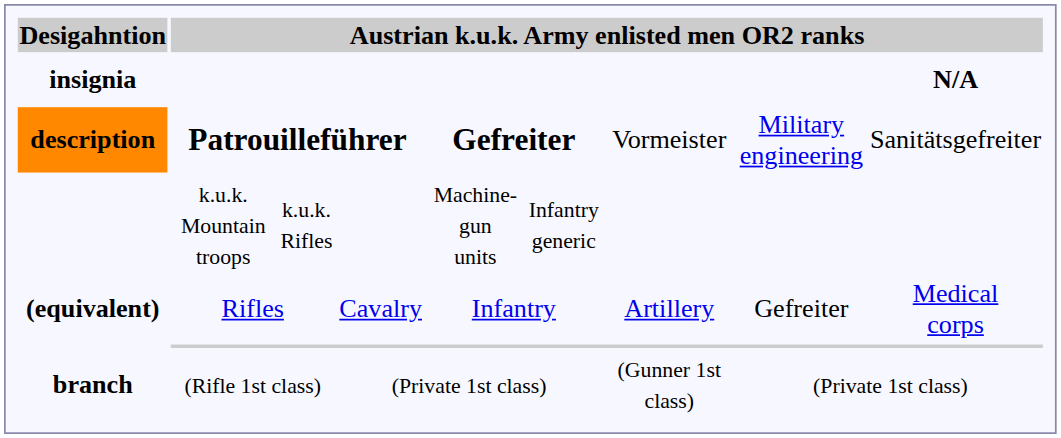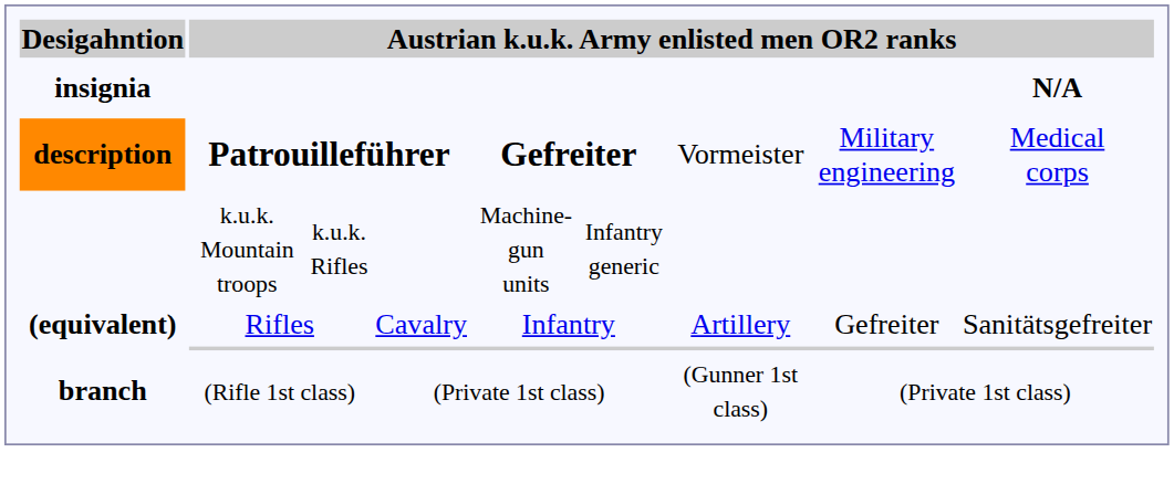 <table style="border:1px solid #8888aa; background-color:#f7f8ff; padding:5px; font-size:95%; margin: 0px 12px 12px 0px;">
 <tr bgcolor="#CCCCCC">
 <th>Desigahntion</th>
 <th colspan=10>Austrian k.u.k. Army enlisted men OR2 ranks</th>
 </tr>
 <tr align="center">
 <th></th>
 <th rowspan=3></th>
 <th rowspan=3></th>
 <th rowspan=3></th>
 <th rowspan=3></th>
 <th rowspan=3></th>
 <th rowspan=3></th>
 <th rowspan=3></th>
 <th rowspan=3  style="vertical-align: middle">N/A</th>
 </tr>
 <tr align="center">
 <th rowspan=1>insignia</th>
 </tr>
 <tr align="center">
 <th></th>
 </tr>
 <tr align="center">
 <th style="background:#ff8800; color:black;">description</th>
 <td colspan=3><strong><big>Patrouilleführer</big></strong></td>
 <td colspan=2><strong><big>Gefreiter</big></strong></td>
 <td>Vormeister</td>
 <td><a href='#'>Military<br>engineering</a></td>
-<td>Sanitätsgefreiter</td>
+<td><a href='#'>Medical<br>corps</a></td>
 </tr>
 <tr align="center">
 <td></td>
 <td><small>k.u.k. Mountain<br>troops</small></td>
 <td><small>k.u.k.<br>Rifles</small></td>
 <td></td>
 <td><small>Machine-gun<br>units</small></td>
 <td><small>Infantry<br>generic</small></td>
 <td></td>
 </tr>
 <tr align="center">
 <th>(equivalent)</th>
 <td colspan=2><a href='#'>Rifles</a></td>
 <td colspan=1><a href='#'>Cavalry</a></td>
 <td colspan=2><a href='#'>Infantry</a></td>
 <td><a href='#'>Artillery</a></td>
 <td>Gefreiter</td>
-<td><a href='#'>Medical<br>corps</a></td>
+<td>Sanitätsgefreiter</td>
 </tr>
 <tr>
 <td></td>
 <td bgcolor="#CCCCCC" colspan=8></td>
 </tr>
 <tr align="center">
 <th>branch</th>
 <td colspan=2><small>(Rifle 1st class)</small></td>
 <td colspan=3><small>(Private 1st class)</small></td>
 <td><small>(Gunner 1st class)</small></td>
 <td colspan=2><small>(Private 1st class)</small></td>
 </tr>
 <tr align="center">
 </tr>
 </table>
